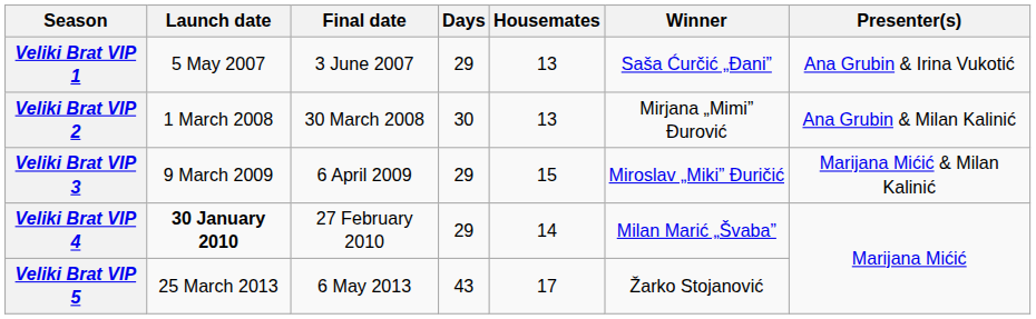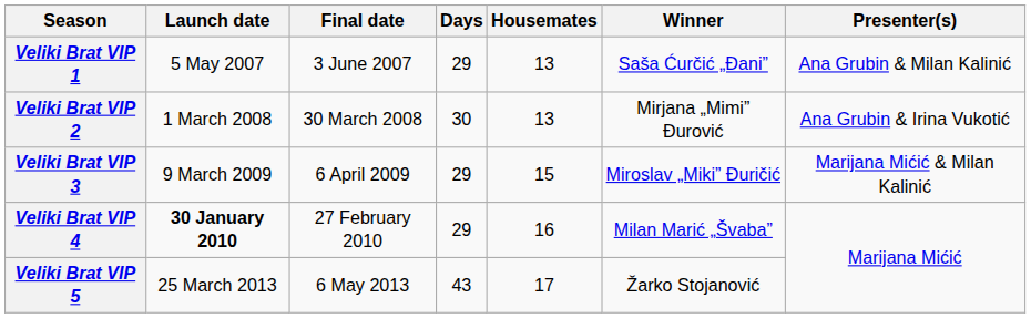 <table class="wikitable" style="text-align:center; font-size:95%; line-height:20px;">
 <tr>
 <th>Season</th>
 <th>Launch date</th>
 <th>Final date</th>
 <th>Days</th>
 <th>Housemates</th>
 <th>Winner</th>
 <th>Presenter(s)</th>
 </tr>
 <tr>
 <th><em><a href='#'>Veliki Brat VIP 1</a></em></th>
 <td>5 May 2007</td>
 <td>3 June 2007</td>
 <td>29</td>
 <td>13</td>
 <td><a href='#'>Saša Ćurčić „Đani”</a></td>
-<td><a href='#'>Ana Grubin</a> & Irina Vukotić</td>
+<td><a href='#'>Ana Grubin</a> & Milan Kalinić</td>
 </tr>
 <tr>
 <th><em><a href='#'><strong>Veliki Brat VIP 2</strong></a></em></th>
 <td>1 March 2008</td>
 <td>30 March 2008</td>
 <td>30</td>
 <td>13</td>
 <td>Mirjana „Mimi” Đurović</td>
-<td><a href='#'>Ana Grubin</a> & Milan Kalinić</td>
+<td><a href='#'>Ana Grubin</a> & Irina Vukotić</td>
 </tr>
 <tr>
 <th><em><a href='#'><strong>Veliki Brat VIP 3</strong></a></em></th>
 <td>9 March 2009</td>
 <td>6 April 2009</td>
 <td>29</td>
 <td>15</td>
 <td><a href='#'>Miroslav „Miki” Đuričić</a></td>
 <td><a href='#'>Marijana Mićić</a> & Milan Kalinić</td>
 </tr>
 <tr>
 <th><em><a href='#'><strong>Veliki Brat VIP 4</strong></a></em></th>
 <td><strong>30 January 2010</strong></td>
 <td>27 February 2010</td>
 <td>29</td>
-<td>14</td>
+<td>16</td>
 <td><a href='#'>Milan Marić „Švaba”</a></td>
 <td rowspan="2"><a href='#'>Marijana Mićić</a></td>
 </tr>
 <tr>
 <th><em><a href='#'><strong>Veliki Brat VIP 5</strong></a></em></th>
 <td>25 March 2013</td>
 <td>6 May 2013</td>
 <td>43</td>
 <td>17</td>
 <td>Žarko Stojanović</td>
 </tr>
 </table>
